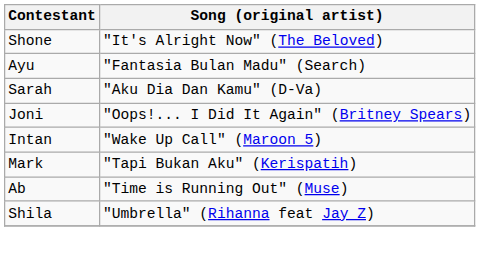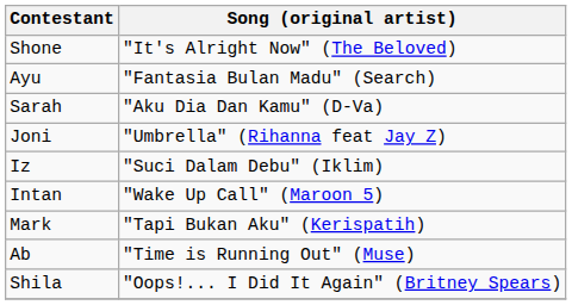 <table class="wikitable" style="font-size:90%;">
 <tr>
 <th>Contestant</th>
 <th>Song (original artist)</th>
 </tr>
 <tr>
 <td>Shone</td>
 <td>"It's Alright Now" (<a href='#'>The Beloved</a>)</td>
 </tr>
 <tr>
 <td>Ayu</td>
 <td>"Fantasia Bulan Madu" (Search)</td>
 </tr>
 <tr>
 <td>Sarah</td>
 <td>"Aku Dia Dan Kamu" (D-Va)</td>
 </tr>
 <tr>
 <td>Joni</td>
-<td>"Oops!... I Did It Again" (<a href='#'>Britney Spears</a>)</td>
+<td>"Umbrella" (<a href='#'>Rihanna</a> feat <a href='#'>Jay Z</a>)</td>
+</tr>
+<tr>
+<td>Iz</td>
+<td>"Suci Dalam Debu" (Iklim)</td>
 </tr>
 <tr>
 <td>Intan</td>
 <td>"Wake Up Call" (<a href='#'>Maroon 5</a>)</td>
 </tr>
 <tr>
 <td>Mark</td>
 <td>"Tapi Bukan Aku" (<a href='#'>Kerispatih</a>)</td>
 </tr>
 <tr>
 <td>Ab</td>
 <td>"Time is Running Out" (<a href='#'>Muse</a>)</td>
 </tr>
 <tr>
 <td>Shila</td>
-<td>"Umbrella" (<a href='#'>Rihanna</a> feat <a href='#'>Jay Z</a>)</td>
+<td>"Oops!... I Did It Again" (<a href='#'>Britney Spears</a>)</td>
 </tr>
 <tr>
 </tr>
 </table>
